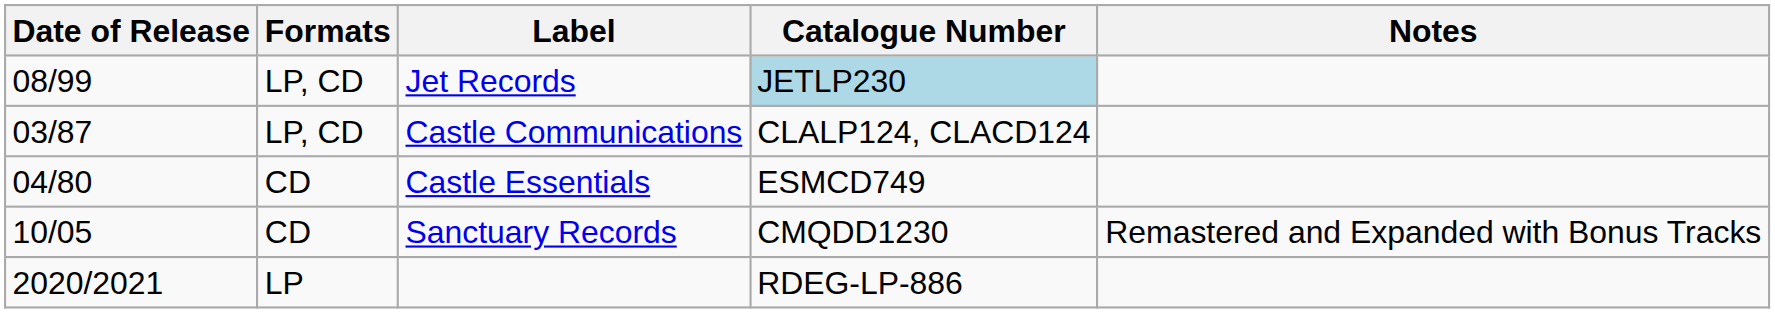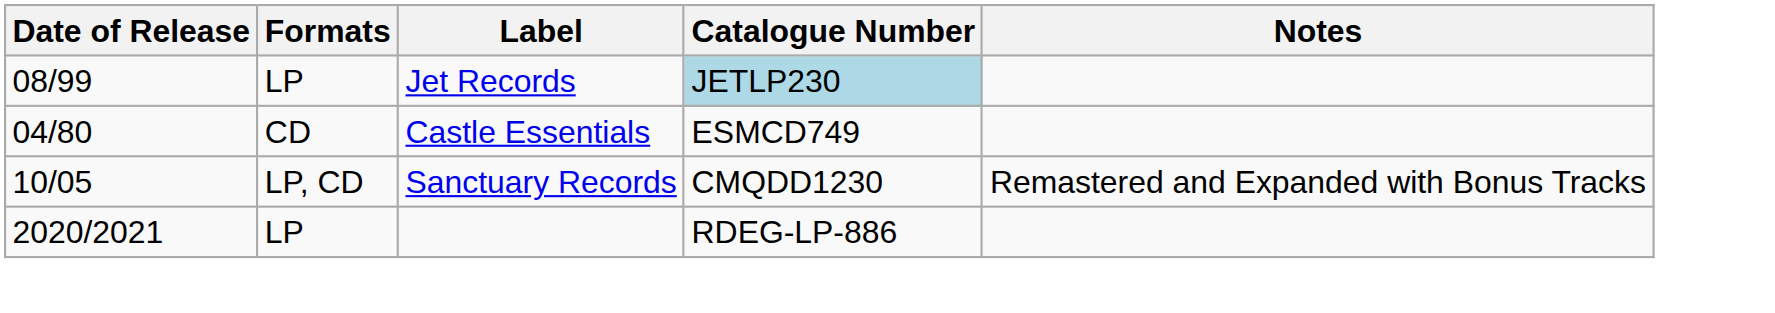 <table class="wikitable" style="font-size: 95%;">
 <tr>
 <th>Date of Release</th>
 <th>Formats</th>
 <th>Label</th>
 <th>Catalogue Number</th>
 <th>Notes</th>
 </tr>
 <tr>
 <td>08/99</td>
-<td>LP, CD</td>
+<td>LP</td>
 <td><a href='#'>Jet Records</a></td>
 <td style="background: lightblue;">JETLP230</td>
-<td></td>
-</tr>
-<tr>
-<td>03/87</td>
-<td>LP, CD</td>
-<td><a href='#'>Castle Communications</a></td>
-<td>CLALP124, CLACD124</td>
 <td></td>
 </tr>
 <tr>
 <td>04/80</td>
 <td>CD</td>
 <td><a href='#'>Castle Essentials</a></td>
 <td>ESMCD749</td>
 <td></td>
 </tr>
 <tr>
 <td>10/05</td>
-<td>CD</td>
+<td>LP, CD</td>
 <td><a href='#'>Sanctuary Records</a></td>
 <td>CMQDD1230</td>
 <td>Remastered and Expanded with Bonus Tracks</td>
 </tr>
 <tr>
 <td>2020/2021</td>
 <td>LP</td>
 <td></td>
 <td>RDEG-LP-886</td>
 </tr>
 </table>
